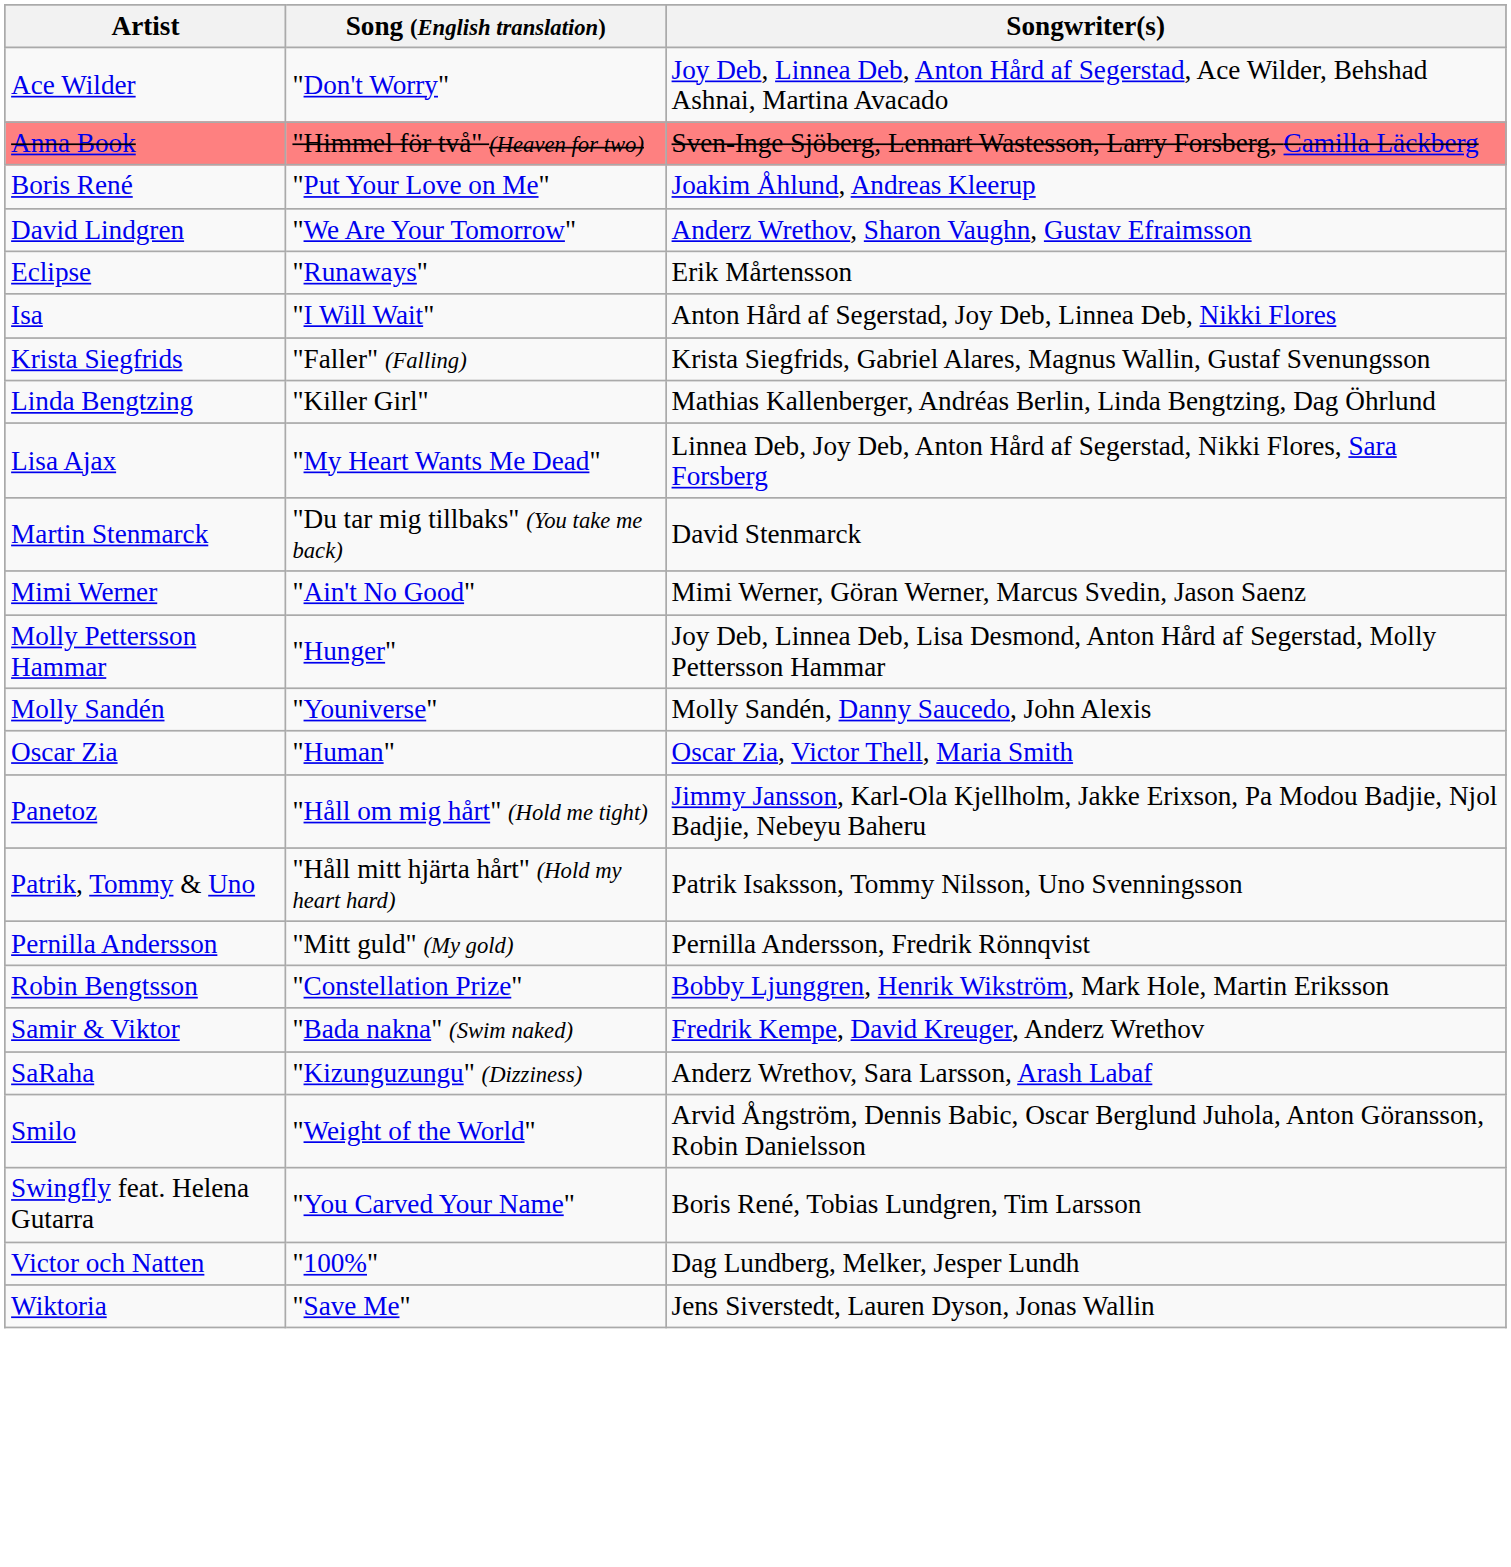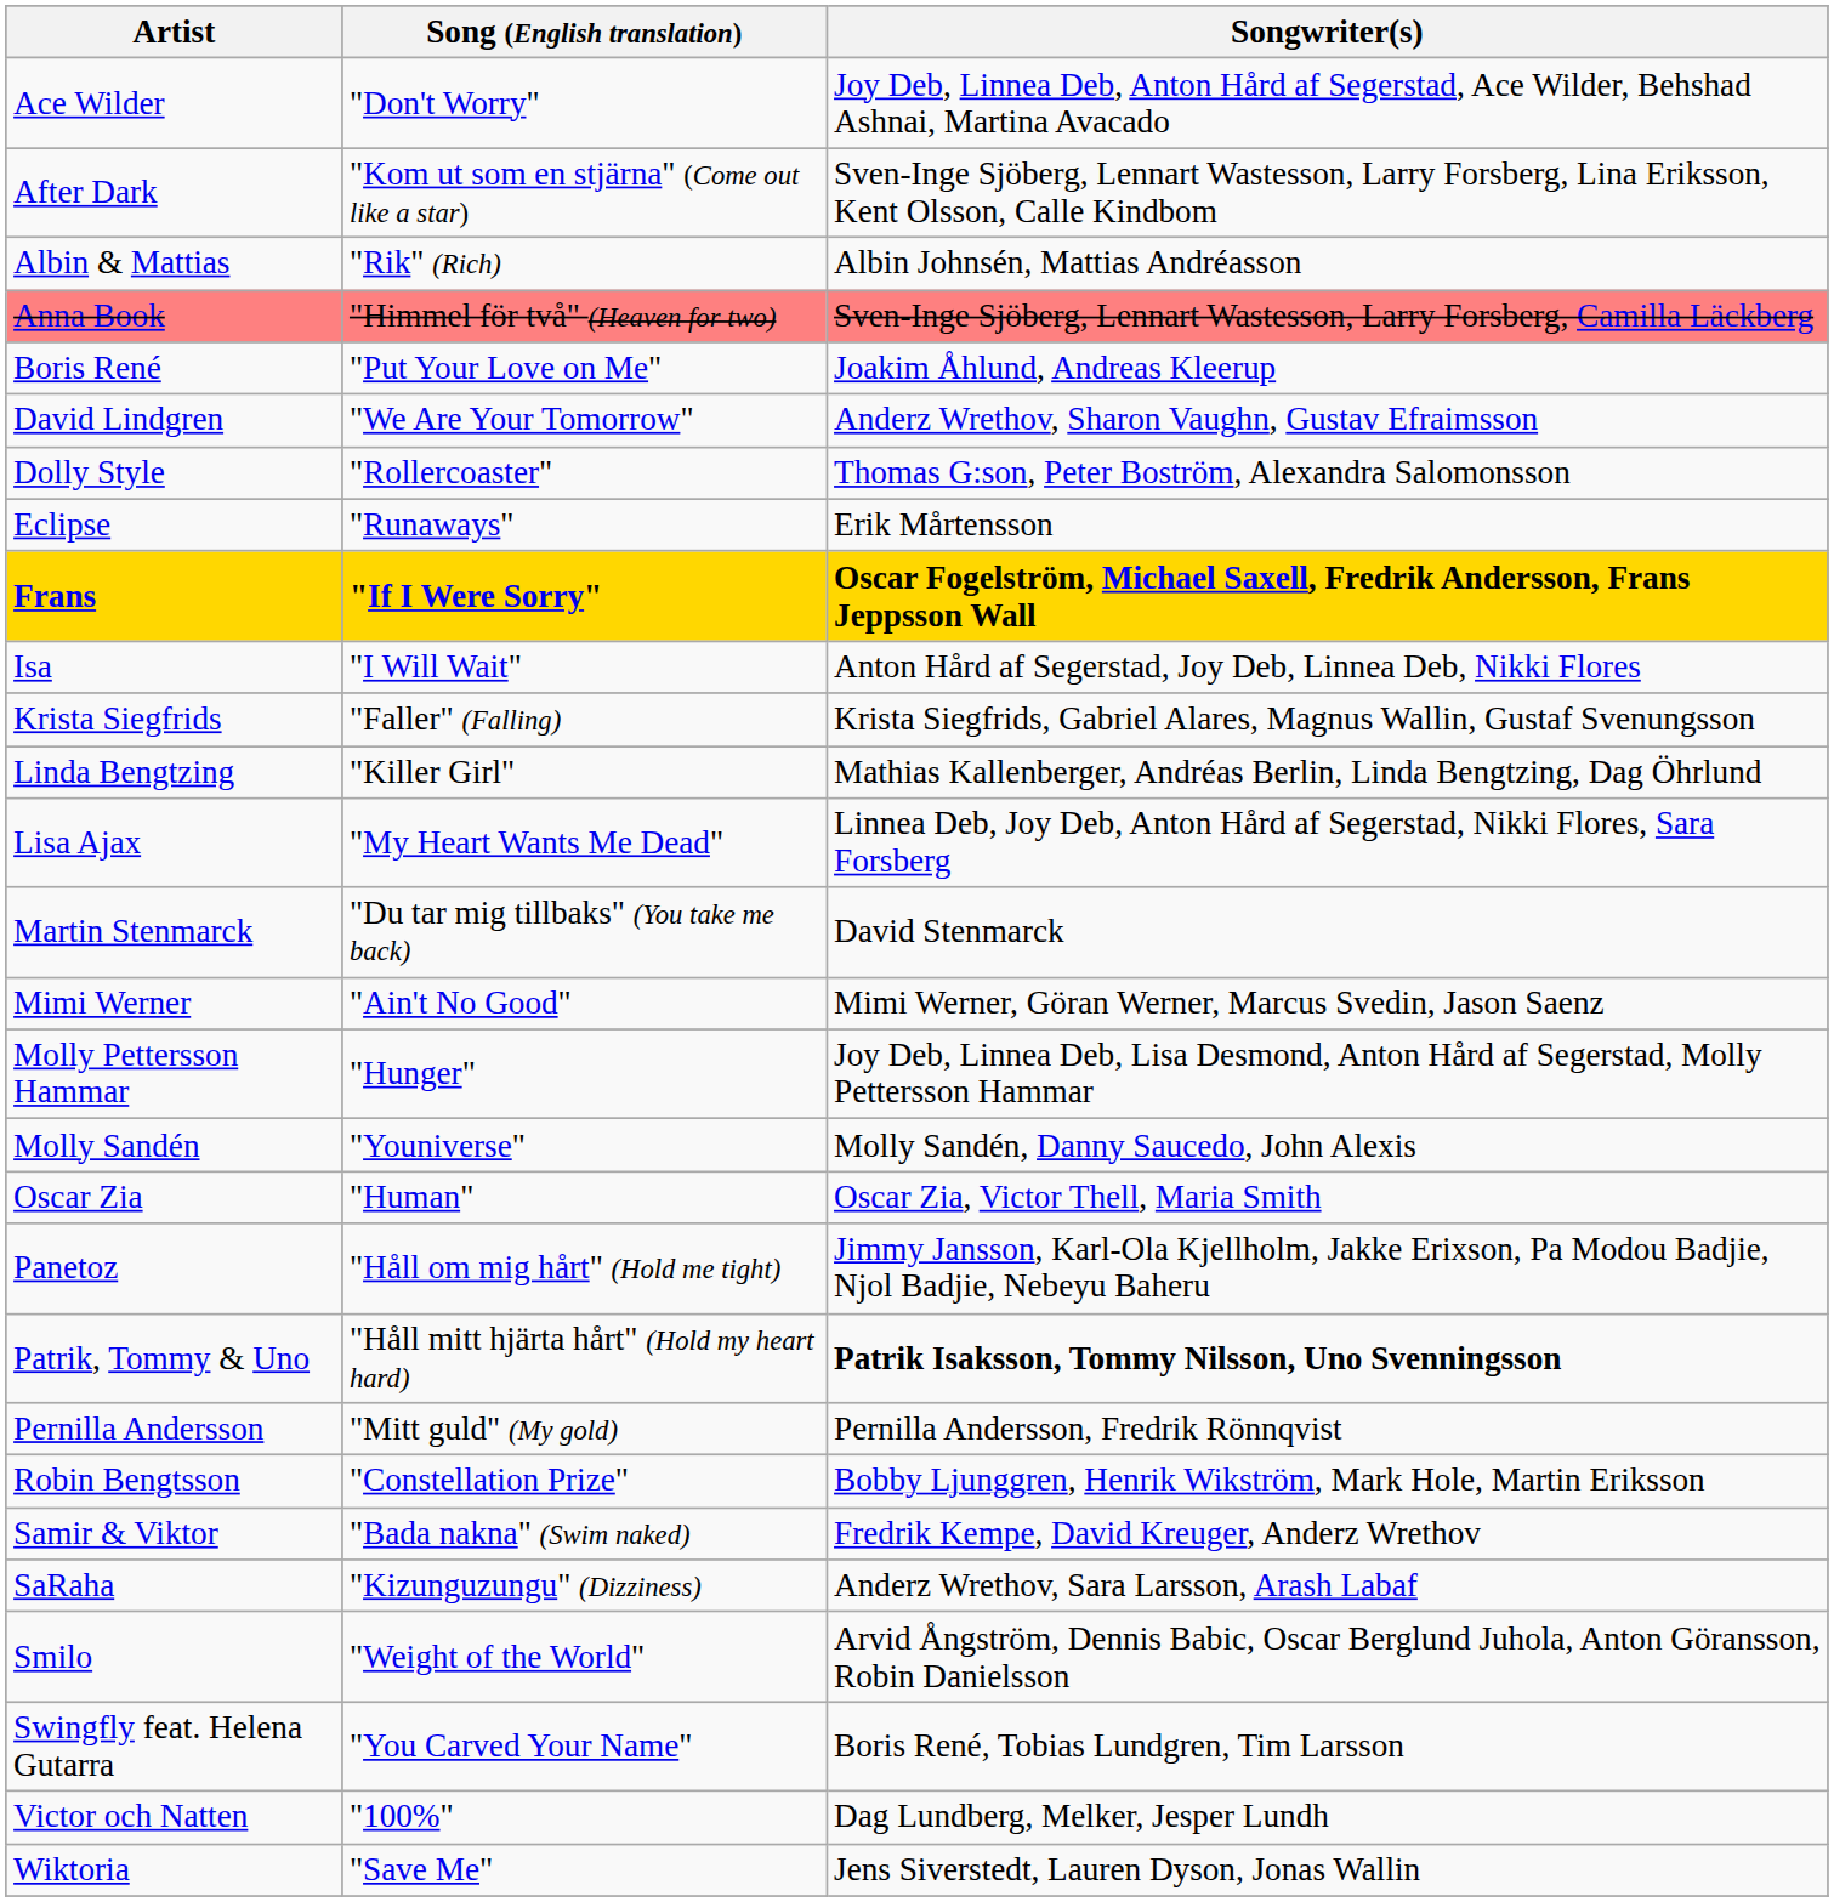 <table class="sortable wikitable" width="100%" style="margin: 1em auto 1em auto;">
 <tr bgcolor="#CCCCCC">
 <th>Artist</th>
 <th>Song <small>(<em>English translation</em>)</small></th>
 <th>Songwriter(s)</th>
 </tr>
 <tr>
 <td><a href='#'>Ace Wilder</a></td>
 <td>"<a href='#'>Don't Worry</a>"</td>
 <td><a href='#'>Joy Deb</a>, <a href='#'>Linnea Deb</a>, <a href='#'>Anton Hård af Segerstad</a>, Ace Wilder, Behshad Ashnai, Martina Avacado</td>
+</tr>
+<tr>
+<td><a href='#'>After Dark</a></td>
+<td>"<a href='#'>Kom ut som en stjärna</a>" <small>(<em>Come out like a star</em>)</small></td>
+<td>Sven-Inge Sjöberg, Lennart Wastesson, Larry Forsberg, Lina Eriksson, Kent Olsson, Calle Kindbom</td>
+</tr>
+<tr>
+<td><a href='#'>Albin</a> & <a href='#'>Mattias</a></td>
+<td>"<a href='#'>Rik</a>" <small><em>(Rich)</em></small></td>
+<td>Albin Johnsén, Mattias Andréasson</td>
 </tr>
 <tr style="background:#fe8080;" class="sortbottom">
 <td><s><a href='#'>Anna Book</a>	</s></td>
 <td><s>"Himmel för två" <small><em>(Heaven for two)</em></small></s></td>
 <td><s>Sven-Inge Sjöberg, Lennart Wastesson, Larry Forsberg, <a href='#'>Camilla Läckberg</a></s></td>
 </tr>
 <tr>
 <td><a href='#'>Boris René</a></td>
 <td>"<a href='#'>Put Your Love on Me</a>"</td>
 <td><a href='#'>Joakim Åhlund</a>, <a href='#'>Andreas Kleerup</a></td>
 </tr>
 <tr>
 <td><a href='#'>David Lindgren</a></td>
 <td>"<a href='#'>We Are Your Tomorrow</a>"</td>
 <td><a href='#'>Anderz Wrethov</a>, <a href='#'>Sharon Vaughn</a>, <a href='#'>Gustav Efraimsson</a></td>
 </tr>
 <tr>
+<td><a href='#'>Dolly Style</a></td>
+<td>"<a href='#'>Rollercoaster</a>"</td>
+<td><a href='#'>Thomas G:son</a>, <a href='#'>Peter Boström</a>, Alexandra Salomonsson</td>
+</tr>
+<tr>
 <td><a href='#'>Eclipse</a></td>
 <td>"<a href='#'>Runaways</a>"</td>
 <td>Erik Mårtensson</td>
+</tr>
+<tr style="font-weight:bold;background:gold;">
+<td><a href='#'>Frans</a></td>
+<td>"<a href='#'>If I Were Sorry</a>"</td>
+<td>Oscar Fogelström, <a href='#'>Michael Saxell</a>, Fredrik Andersson, Frans Jeppsson Wall</td>
 </tr>
 <tr>
 <td><a href='#'>Isa</a></td>
 <td>"<a href='#'>I Will Wait</a>"</td>
 <td>Anton Hård af Segerstad, Joy Deb, Linnea Deb, <a href='#'>Nikki Flores</a></td>
 </tr>
 <tr>
 <td><a href='#'>Krista Siegfrids</a></td>
 <td>"Faller" <small><em>(Falling)</em></small></td>
 <td>Krista Siegfrids, Gabriel Alares, Magnus Wallin, Gustaf Svenungsson</td>
 </tr>
 <tr>
 <td><a href='#'>Linda Bengtzing</a></td>
 <td>"Killer Girl"</td>
 <td>Mathias Kallenberger, Andréas Berlin, Linda Bengtzing, Dag Öhrlund</td>
 </tr>
 <tr>
 <td><a href='#'>Lisa Ajax</a></td>
 <td>"<a href='#'>My Heart Wants Me Dead</a>"</td>
 <td>Linnea Deb, Joy Deb, Anton Hård af Segerstad, Nikki Flores, <a href='#'>Sara Forsberg</a></td>
 </tr>
 <tr>
 <td><a href='#'>Martin Stenmarck</a></td>
 <td>"Du tar mig tillbaks" <small><em>(You take me back)</em></small></td>
 <td>David Stenmarck</td>
 </tr>
 <tr>
 <td><a href='#'>Mimi Werner</a></td>
 <td>"<a href='#'>Ain't No Good</a>"</td>
 <td>Mimi Werner, Göran Werner, Marcus Svedin, Jason Saenz</td>
 </tr>
 <tr>
 <td><a href='#'>Molly Pettersson Hammar</a></td>
 <td>"<a href='#'>Hunger</a>"</td>
 <td>Joy Deb, Linnea Deb, Lisa Desmond, Anton Hård af Segerstad, Molly Pettersson Hammar</td>
 </tr>
 <tr>
 <td><a href='#'>Molly Sandén</a></td>
 <td>"<a href='#'>Youniverse</a>"</td>
 <td>Molly Sandén, <a href='#'>Danny Saucedo</a>, John Alexis</td>
 </tr>
 <tr>
 <td><a href='#'>Oscar Zia</a></td>
 <td>"<a href='#'>Human</a>"</td>
 <td><a href='#'>Oscar Zia</a>, <a href='#'>Victor Thell</a>, <a href='#'>Maria Smith</a></td>
 </tr>
 <tr>
 <td><a href='#'>Panetoz</a></td>
 <td>"<a href='#'>Håll om mig hårt</a>" <small><em>(Hold me tight)</em></small></td>
 <td><a href='#'>Jimmy Jansson</a>, Karl-Ola Kjellholm, Jakke Erixson, Pa Modou Badjie, Njol Badjie, Nebeyu Baheru</td>
 </tr>
 <tr>
 <td><a href='#'>Patrik</a>, <a href='#'>Tommy</a> & <a href='#'>Uno</a></td>
 <td>"Håll mitt hjärta hårt" <small><em>(Hold my heart hard)</em></small></td>
-<td>Patrik Isaksson, Tommy Nilsson, Uno Svenningsson</td>
+<td><strong>Patrik Isaksson, Tommy Nilsson, Uno Svenningsson</strong></td>
 </tr>
 <tr>
 <td><a href='#'>Pernilla Andersson</a></td>
 <td>"Mitt guld" <small><em>(My gold)</em></small></td>
 <td>Pernilla Andersson, Fredrik Rönnqvist</td>
 </tr>
 <tr>
 <td><a href='#'>Robin Bengtsson</a></td>
 <td>"<a href='#'>Constellation Prize</a>"</td>
 <td><a href='#'>Bobby Ljunggren</a>, <a href='#'>Henrik Wikström</a>, Mark Hole, Martin Eriksson</td>
 </tr>
 <tr>
 <td><a href='#'>Samir & Viktor</a></td>
 <td>"<a href='#'>Bada nakna</a>" <small><em>(Swim naked)</em></small></td>
 <td><a href='#'>Fredrik Kempe</a>, <a href='#'>David Kreuger</a>, Anderz Wrethov</td>
 </tr>
 <tr>
 <td><a href='#'>SaRaha</a></td>
 <td>"<a href='#'>Kizunguzungu</a>" <small><em>(Dizziness)</em></small></td>
 <td>Anderz Wrethov, Sara Larsson, <a href='#'>Arash Labaf</a></td>
 </tr>
 <tr>
 <td><a href='#'>Smilo</a></td>
 <td>"<a href='#'>Weight of the World</a>"</td>
 <td>Arvid Ångström, Dennis Babic, Oscar Berglund Juhola, Anton Göransson, Robin Danielsson</td>
 </tr>
 <tr>
 <td><a href='#'>Swingfly</a> feat. Helena Gutarra</td>
 <td>"<a href='#'>You Carved Your Name</a>"</td>
 <td>Boris René, Tobias Lundgren, Tim Larsson</td>
 </tr>
 <tr>
 <td><a href='#'>Victor och Natten</a></td>
 <td>"<a href='#'>100%</a>"</td>
 <td>Dag Lundberg, Melker, Jesper Lundh</td>
 </tr>
 <tr>
 <td><a href='#'>Wiktoria</a></td>
 <td>"<a href='#'>Save Me</a>"</td>
 <td>Jens Siverstedt, Lauren Dyson, Jonas Wallin</td>
 </tr>
 </table>
